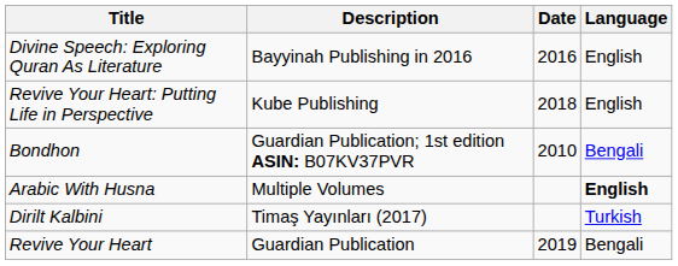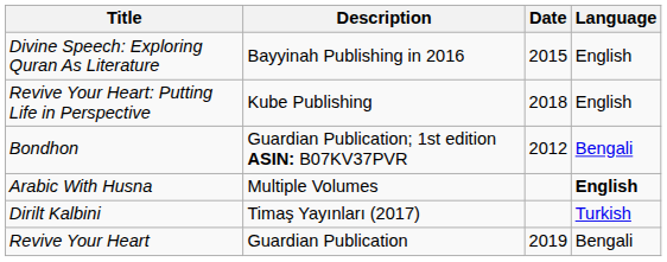 <table class="wikitable">
 <tr>
 <th>Title</th>
 <th>Description</th>
 <th>Date</th>
 <th>Language</th>
 </tr>
 <tr>
 <td><em>Divine Speech: Exploring Quran As Literature</em></td>
 <td>Bayyinah Publishing in 2016</td>
-<td>2016</td>
+<td>2015</td>
 <td>English</td>
 </tr>
 <tr>
 <td><em>Revive Your Heart: Putting Life in Perspective</em></td>
 <td>Kube Publishing </td>
 <td>2018</td>
 <td>English</td>
 </tr>
 <tr>
 <td><em>Bondhon</em></td>
 <td>Guardian Publication; 1st edition <strong>ASIN:</strong> B07KV37PVR</td>
-<td>2010</td>
+<td>2012</td>
 <td><a href='#'>Bengali</a></td>
 </tr>
 <tr>
 <td><em>Arabic With Husna</em></td>
 <td>Multiple Volumes </td>
 <td></td>
 <td><strong>English</strong></td>
 </tr>
 <tr>
 <td><em>Dirilt Kalbini</em></td>
 <td>Timaş Yayınları (2017) </td>
 <td></td>
 <td><a href='#'>Turkish</a></td>
 </tr>
 <tr>
 <td><em>Revive Your Heart</em></td>
 <td>Guardian Publication</td>
 <td>2019</td>
 <td>Bengali</td>
 </tr>
 </table>
